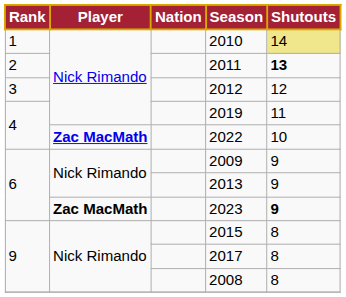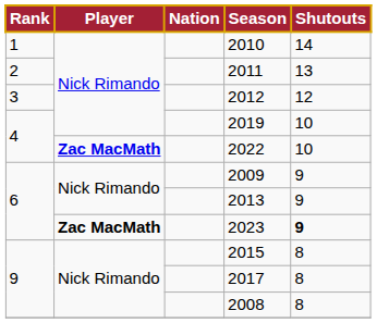 <table class="wikitable">
 <tr>
 </tr>
 <tr>
 <th style="background:#A32035; color:#FFF; border:2px solid #DAA900;" scope="col">Rank</th>
 <th style="background:#A32035; color:#FFF; border:2px solid #DAA900;" scope="col">Player</th>
 <th style="background:#A32035; color:#FFF; border:2px solid #DAA900;" scope="col">Nation</th>
 <th style="background:#A32035; color:#FFF; border:2px solid #DAA900;" scope="col">Season</th>
 <th style="background:#A32035; color:#FFF; border:2px solid #DAA900;" scope="col">Shutouts</th>
 </tr>
 <tr>
 <td>1</td>
 <td rowspan="4"><a href='#'>Nick Rimando</a></td>
 <td></td>
 <td>2010</td>
-<td style="background: khaki;">14</td>
+<td>14</td>
 </tr>
 <tr>
 <td>2</td>
 <td></td>
 <td>2011</td>
-<td><strong>13</strong></td>
+<td>13</td>
 </tr>
 <tr>
 <td>3</td>
 <td></td>
 <td>2012</td>
 <td>12</td>
 </tr>
 <tr>
 <td rowspan="2">4</td>
 <td></td>
 <td>2019</td>
-<td>11</td>
+<td>10</td>
 </tr>
 <tr>
 <td><strong><a href='#'>Zac MacMath</a></strong></td>
 <td></td>
 <td>2022</td>
 <td>10</td>
 </tr>
 <tr>
 <td rowspan="3">6</td>
 <td rowspan="2">Nick Rimando</td>
 <td></td>
 <td>2009</td>
 <td>9</td>
 </tr>
 <tr>
 <td></td>
 <td>2013</td>
 <td>9</td>
 </tr>
 <tr>
 <td><strong>Zac MacMath</strong></td>
 <td></td>
 <td>2023</td>
 <td><strong>9</strong></td>
 </tr>
 <tr>
 <td rowspan="3">9</td>
 <td rowspan="3">Nick Rimando</td>
 <td></td>
 <td>2015</td>
 <td>8</td>
 </tr>
 <tr>
 <td></td>
 <td>2017</td>
 <td>8</td>
 </tr>
 <tr>
 <td></td>
 <td>2008</td>
 <td>8</td>
 </tr>
 <tr>
 </tr>
 </table>
